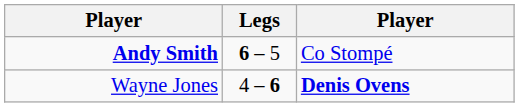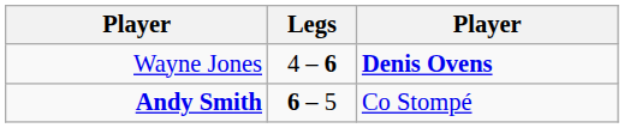 <table class=wikitable style="text-align:center">
 <tr>
 <th width=163>Player</th>
 <th width=50>Legs</th>
 <th width=163>Player</th>
 </tr>
 <tr align=left>
+<td align=right><a href='#'>Wayne Jones</a> </td>
+<td align=center>4 – <strong>6</strong></td>
+<td> <strong><a href='#'>Denis Ovens</a></strong></td>
+</tr>
+<tr align=left>
 <td align=right><strong><a href='#'>Andy Smith</a></strong> </td>
 <td align=center><strong>6</strong> – 5</td>
 <td> <a href='#'>Co Stompé</a></td>
 </tr>
-<tr align=left>
-<td align=right><a href='#'>Wayne Jones</a> </td>
-<td align=center>4 – <strong>6</strong></td>
-<td> <strong><a href='#'>Denis Ovens</a></strong></td>
-</tr>
 </table>
